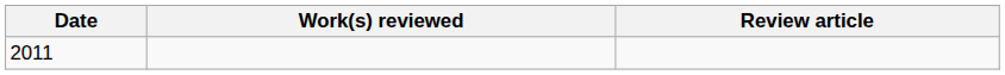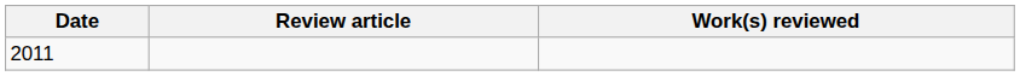 <table class='wikitable sortable' width='90%'>
 <tr>
 <th>Date</th>
+<th class='unsortable'>Review article</th>
 <th class='unsortable'>Work(s) reviewed</th>
-<th class='unsortable'>Review article</th>
 </tr>
 <tr>
 <td>2011</td>
 <td></td>
 <td></td>
 </tr>
 </table>
